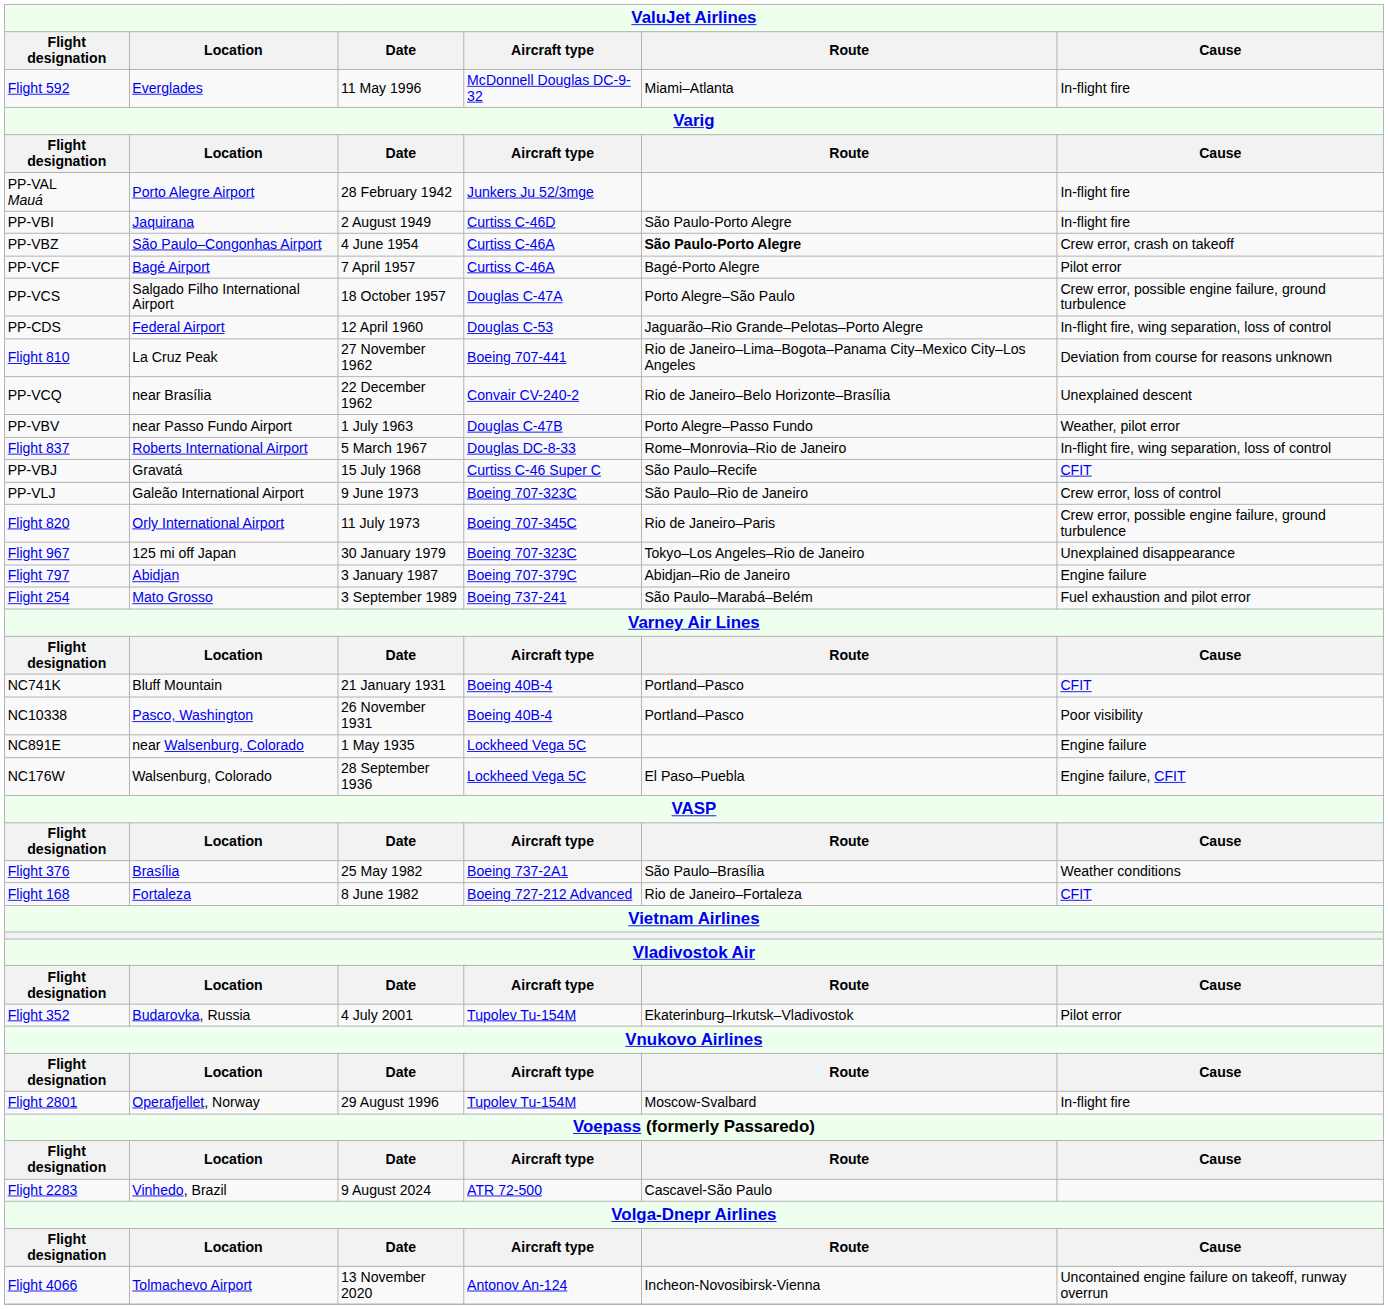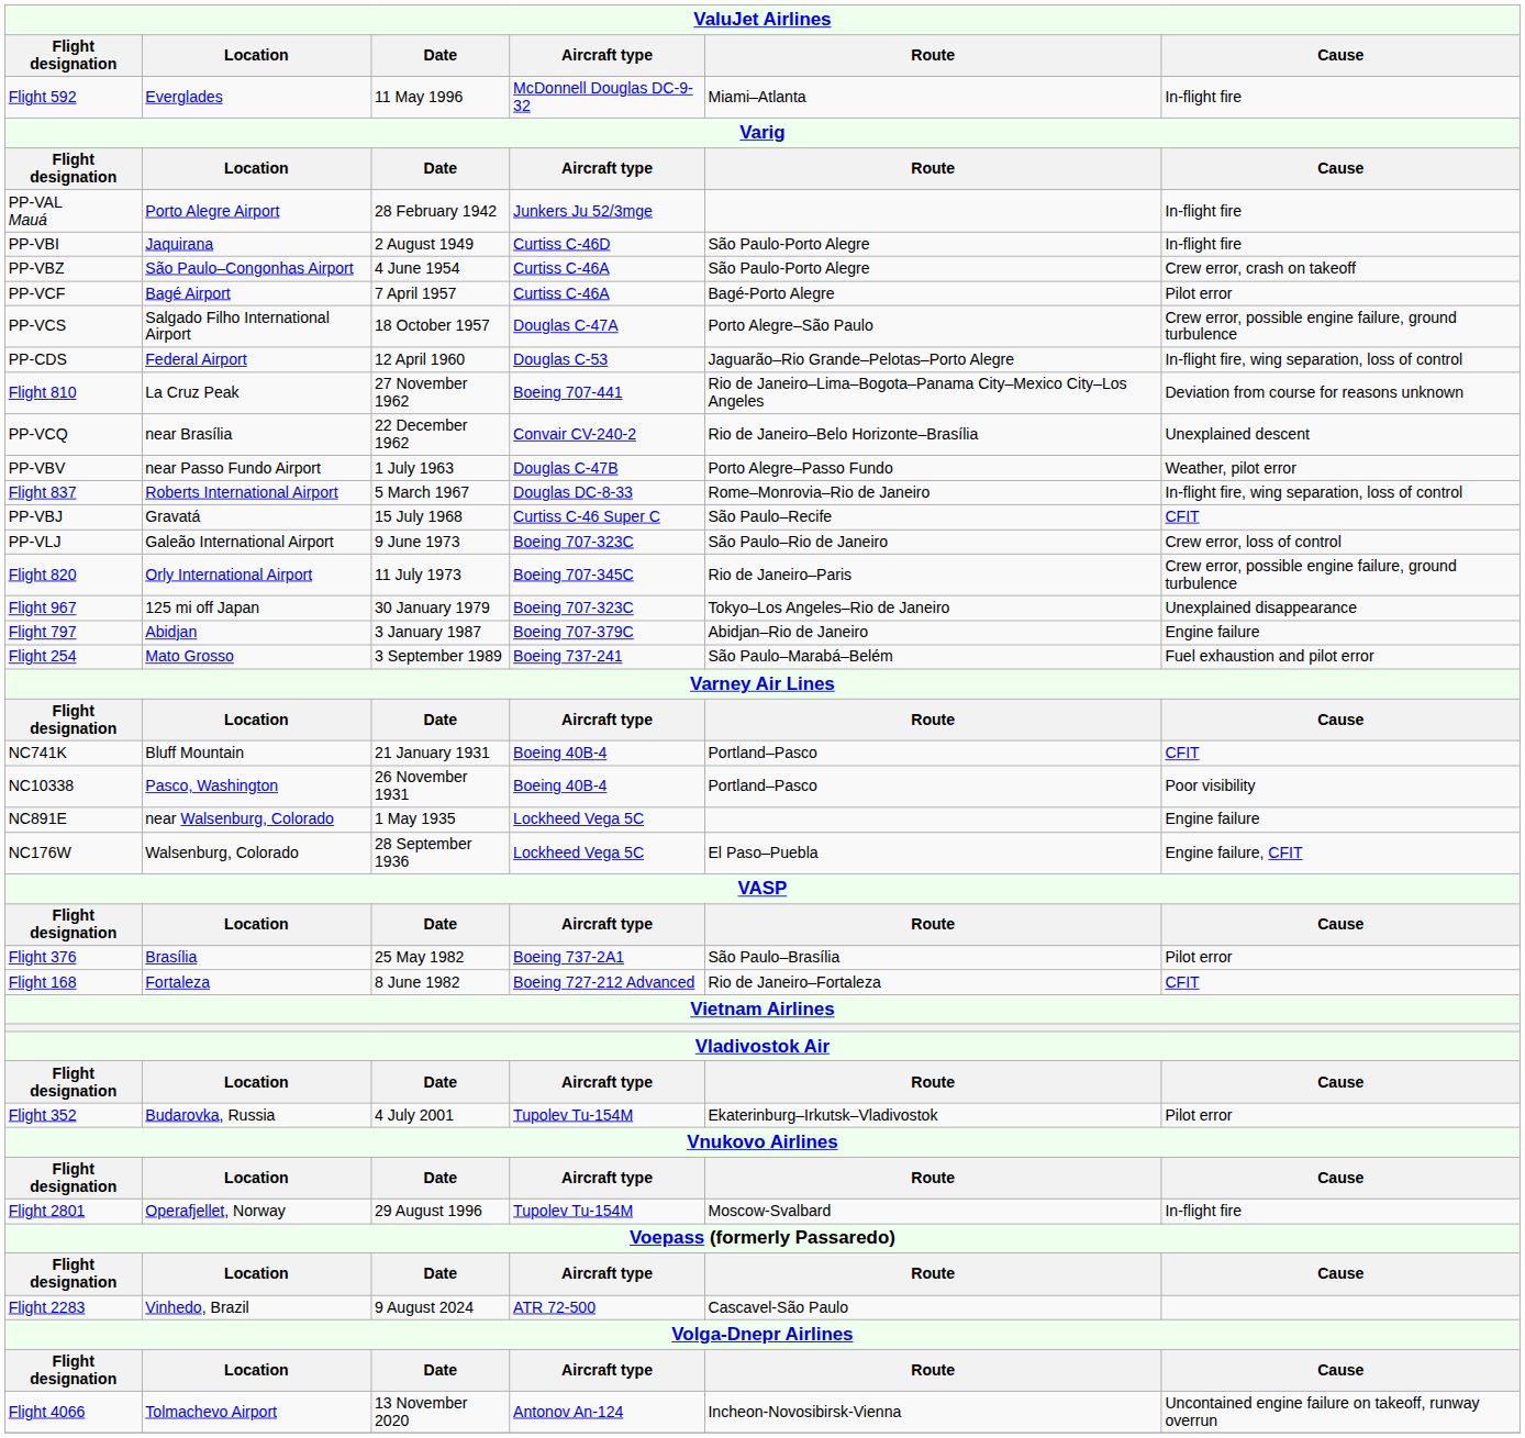 <table class="wikitable">
 <tr>
 <th colspan="6" style="background-color:#efe;font-size:120%;"><a href='#'>ValuJet Airlines</a></th>
 </tr>
 <tr>
 <th>Flight designation</th>
 <th>Location</th>
 <th>Date</th>
 <th>Aircraft type</th>
 <th>Route</th>
 <th>Cause</th>
 </tr>
 <tr>
 <td><a href='#'>Flight 592</a></td>
 <td><a href='#'>Everglades</a></td>
 <td>11 May 1996</td>
 <td><a href='#'>McDonnell Douglas DC-9-32</a></td>
 <td>Miami–Atlanta</td>
 <td>In-flight fire</td>
 </tr>
 <tr>
 <th colspan="6" style="background-color:#efe;font-size:120%;"><a href='#'>Varig</a></th>
 </tr>
 <tr>
 <th>Flight designation</th>
 <th>Location</th>
 <th>Date</th>
 <th>Aircraft type</th>
 <th>Route</th>
 <th>Cause</th>
 </tr>
 <tr>
 <td>PP-VAL<br><em>Mauá</em></td>
 <td><a href='#'>Porto Alegre Airport</a></td>
 <td>28 February 1942</td>
 <td><a href='#'>Junkers Ju 52/3mge</a></td>
 <td></td>
 <td>In-flight fire</td>
 </tr>
 <tr>
 <td>PP-VBI</td>
 <td><a href='#'>Jaquirana</a></td>
 <td>2 August 1949</td>
 <td><a href='#'>Curtiss C-46D</a></td>
 <td>São Paulo-Porto Alegre</td>
 <td>In-flight fire</td>
 </tr>
 <tr>
 <td>PP-VBZ</td>
 <td><a href='#'>São Paulo–Congonhas Airport</a></td>
 <td>4 June 1954</td>
 <td><a href='#'>Curtiss C-46A</a></td>
-<td><strong>São Paulo-Porto Alegre</strong></td>
+<td>São Paulo-Porto Alegre</td>
 <td>Crew error, crash on takeoff</td>
 </tr>
 <tr>
 <td>PP-VCF</td>
 <td><a href='#'>Bagé Airport</a></td>
 <td>7 April 1957</td>
 <td><a href='#'>Curtiss C-46A</a></td>
 <td>Bagé-Porto Alegre</td>
 <td>Pilot error</td>
 </tr>
 <tr>
 <td>PP-VCS</td>
 <td>Salgado Filho International Airport</td>
 <td>18 October 1957</td>
 <td><a href='#'>Douglas C-47A</a></td>
 <td>Porto Alegre–São Paulo</td>
 <td>Crew error, possible engine failure, ground turbulence</td>
 </tr>
 <tr>
 <td>PP-CDS</td>
 <td><a href='#'>Federal Airport</a></td>
 <td>12 April 1960</td>
 <td><a href='#'>Douglas C-53</a></td>
 <td>Jaguarão–Rio Grande–Pelotas–Porto Alegre</td>
 <td>In-flight fire, wing separation, loss of control</td>
 </tr>
 <tr>
 <td><a href='#'>Flight 810</a></td>
 <td>La Cruz Peak</td>
 <td>27 November 1962</td>
 <td><a href='#'>Boeing 707-441</a></td>
 <td>Rio de Janeiro–Lima–Bogota–Panama City–Mexico City–Los Angeles</td>
 <td>Deviation from course for reasons unknown</td>
 </tr>
 <tr>
 <td>PP-VCQ</td>
 <td>near Brasília</td>
 <td>22 December 1962</td>
 <td><a href='#'>Convair CV-240-2</a></td>
 <td>Rio de Janeiro–Belo Horizonte–Brasília</td>
 <td>Unexplained descent</td>
 </tr>
 <tr>
 <td>PP-VBV</td>
 <td>near Passo Fundo Airport</td>
 <td>1 July 1963</td>
 <td><a href='#'>Douglas C-47B</a></td>
 <td>Porto Alegre–Passo Fundo</td>
 <td>Weather, pilot error</td>
 </tr>
 <tr>
 <td><a href='#'>Flight 837</a></td>
 <td><a href='#'>Roberts International Airport</a></td>
 <td>5 March 1967</td>
 <td><a href='#'>Douglas DC-8-33</a></td>
 <td>Rome–Monrovia–Rio de Janeiro</td>
 <td>In-flight fire, wing separation, loss of control</td>
 </tr>
 <tr>
 <td>PP-VBJ</td>
 <td>Gravatá</td>
 <td>15 July 1968</td>
 <td><a href='#'>Curtiss C-46 Super C</a></td>
 <td>São Paulo–Recife</td>
 <td><a href='#'>CFIT</a></td>
 </tr>
 <tr>
 <td>PP-VLJ</td>
 <td>Galeão International Airport</td>
 <td>9 June 1973</td>
 <td><a href='#'>Boeing 707-323C</a></td>
 <td>São Paulo–Rio de Janeiro</td>
 <td>Crew error, loss of control</td>
 </tr>
 <tr>
 <td><a href='#'>Flight 820</a></td>
 <td><a href='#'>Orly International Airport</a></td>
 <td>11 July 1973</td>
 <td><a href='#'>Boeing 707-345C</a></td>
 <td>Rio de Janeiro–Paris</td>
 <td>Crew error, possible engine failure, ground turbulence</td>
 </tr>
 <tr>
 <td><a href='#'>Flight 967</a></td>
 <td>125 mi off Japan</td>
 <td>30 January 1979</td>
 <td><a href='#'>Boeing 707-323C</a></td>
 <td>Tokyo–Los Angeles–Rio de Janeiro</td>
 <td>Unexplained disappearance</td>
 </tr>
 <tr>
 <td><a href='#'>Flight 797</a></td>
 <td><a href='#'>Abidjan</a></td>
 <td>3 January 1987</td>
 <td><a href='#'>Boeing 707-379C</a></td>
 <td>Abidjan–Rio de Janeiro</td>
 <td>Engine failure</td>
 </tr>
 <tr>
 <td><a href='#'>Flight 254</a></td>
 <td><a href='#'>Mato Grosso</a></td>
 <td>3 September 1989</td>
 <td><a href='#'>Boeing 737-241</a></td>
 <td>São Paulo–Marabá–Belém</td>
 <td>Fuel exhaustion and pilot error</td>
 </tr>
 <tr>
 <th colspan="6" style="background-color:#efe;font-size:120%;"><a href='#'>Varney Air Lines</a></th>
 </tr>
 <tr>
 <th>Flight designation</th>
 <th>Location</th>
 <th>Date</th>
 <th>Aircraft type</th>
 <th>Route</th>
 <th>Cause</th>
 </tr>
 <tr>
 <td>NC741K</td>
 <td>Bluff Mountain</td>
 <td>21 January 1931</td>
 <td><a href='#'>Boeing 40B-4</a></td>
 <td>Portland–Pasco</td>
 <td><a href='#'>CFIT</a></td>
 </tr>
 <tr>
 <td>NC10338</td>
 <td><a href='#'>Pasco, Washington</a></td>
 <td>26 November 1931</td>
 <td><a href='#'>Boeing 40B-4</a></td>
 <td>Portland–Pasco</td>
 <td>Poor visibility</td>
 </tr>
 <tr>
 <td>NC891E</td>
 <td>near <a href='#'>Walsenburg, Colorado</a></td>
 <td>1 May 1935</td>
 <td><a href='#'>Lockheed Vega 5C</a></td>
 <td></td>
 <td>Engine failure</td>
 </tr>
 <tr>
 <td>NC176W</td>
 <td>Walsenburg, Colorado</td>
 <td>28 September 1936</td>
 <td><a href='#'>Lockheed Vega 5C</a></td>
 <td>El Paso–Puebla</td>
 <td>Engine failure, <a href='#'>CFIT</a></td>
 </tr>
 <tr>
 <th colspan="6" style="background-color:#efe;font-size:120%;"><a href='#'>VASP</a></th>
 </tr>
 <tr>
 <th>Flight designation</th>
 <th>Location</th>
 <th>Date</th>
 <th>Aircraft type</th>
 <th>Route</th>
 <th>Cause</th>
 </tr>
 <tr>
 <td><a href='#'>Flight 376</a></td>
 <td><a href='#'>Brasília</a></td>
 <td>25 May 1982</td>
 <td><a href='#'>Boeing 737-2A1</a></td>
 <td>São Paulo–Brasília</td>
-<td>Weather conditions</td>
+<td>Pilot error</td>
 </tr>
 <tr>
 <td><a href='#'>Flight 168</a></td>
 <td><a href='#'>Fortaleza</a></td>
 <td>8 June 1982</td>
 <td><a href='#'>Boeing 727-212 Advanced</a></td>
 <td>Rio de Janeiro–Fortaleza</td>
 <td><a href='#'>CFIT</a></td>
 </tr>
 <tr>
 <th colspan="6" style="background-color:#efe;font-size:120%;"><a href='#'>Vietnam Airlines</a></th>
 </tr>
 <tr>
 <th colspan="6"></th>
 </tr>
 <tr>
 <th colspan="6" style="background-color:#efe;font-size:120%;"><a href='#'>Vladivostok Air</a></th>
 </tr>
 <tr>
 <th>Flight designation</th>
 <th>Location</th>
 <th>Date</th>
 <th>Aircraft type</th>
 <th>Route</th>
 <th>Cause</th>
 </tr>
 <tr>
 <td><a href='#'>Flight 352</a></td>
 <td><a href='#'>Budarovka</a>, Russia</td>
 <td>4 July 2001</td>
 <td><a href='#'>Tupolev Tu-154M</a></td>
 <td>Ekaterinburg–Irkutsk–Vladivostok</td>
 <td>Pilot error</td>
 </tr>
 <tr>
 <th colspan="6" style="background-color:#efe;font-size:120%;"><a href='#'>Vnukovo Airlines</a></th>
 </tr>
 <tr>
 <th>Flight designation</th>
 <th>Location</th>
 <th>Date</th>
 <th>Aircraft type</th>
 <th>Route</th>
 <th>Cause</th>
 </tr>
 <tr>
 <td><a href='#'>Flight 2801</a></td>
 <td><a href='#'>Operafjellet</a>, Norway</td>
 <td>29 August 1996</td>
 <td><a href='#'>Tupolev Tu-154M</a></td>
 <td>Moscow-Svalbard</td>
 <td>In-flight fire</td>
 </tr>
 <tr>
 <th colspan="6" style="background-color:#efe;font-size:120%;"><a href='#'>Voepass</a> (formerly Passaredo)</th>
 </tr>
 <tr>
 <th>Flight designation</th>
 <th>Location</th>
 <th>Date</th>
 <th>Aircraft type</th>
 <th>Route</th>
 <th>Cause</th>
 </tr>
 <tr>
 <td><a href='#'>Flight 2283</a></td>
 <td><a href='#'>Vinhedo</a>, Brazil</td>
 <td>9 August 2024</td>
 <td><a href='#'>ATR 72-500</a></td>
 <td>Cascavel-São Paulo</td>
 <td></td>
 </tr>
 <tr>
 <th colspan="6" style="background-color:#efe;font-size:120%;"><a href='#'>Volga-Dnepr Airlines</a></th>
 </tr>
 <tr>
 <th>Flight designation</th>
 <th>Location</th>
 <th>Date</th>
 <th>Aircraft type</th>
 <th>Route</th>
 <th>Cause</th>
 </tr>
 <tr>
 <td><a href='#'>Flight 4066</a></td>
 <td><a href='#'>Tolmachevo Airport</a></td>
 <td>13 November 2020</td>
 <td><a href='#'>Antonov An-124</a></td>
 <td>Incheon-Novosibirsk-Vienna</td>
 <td>Uncontained engine failure on takeoff, runway overrun</td>
 </tr>
 <tr>
 </tr>
 </table>
